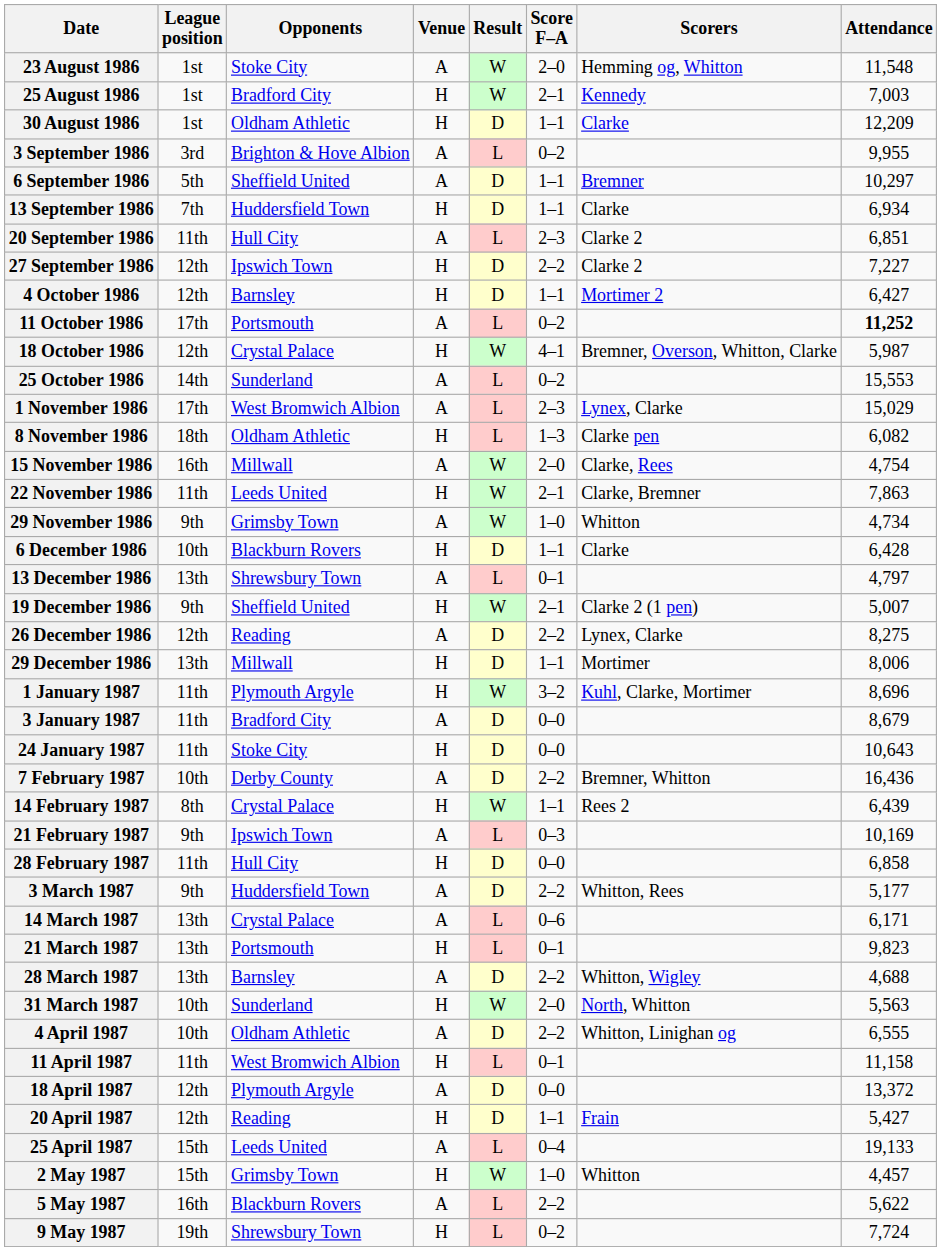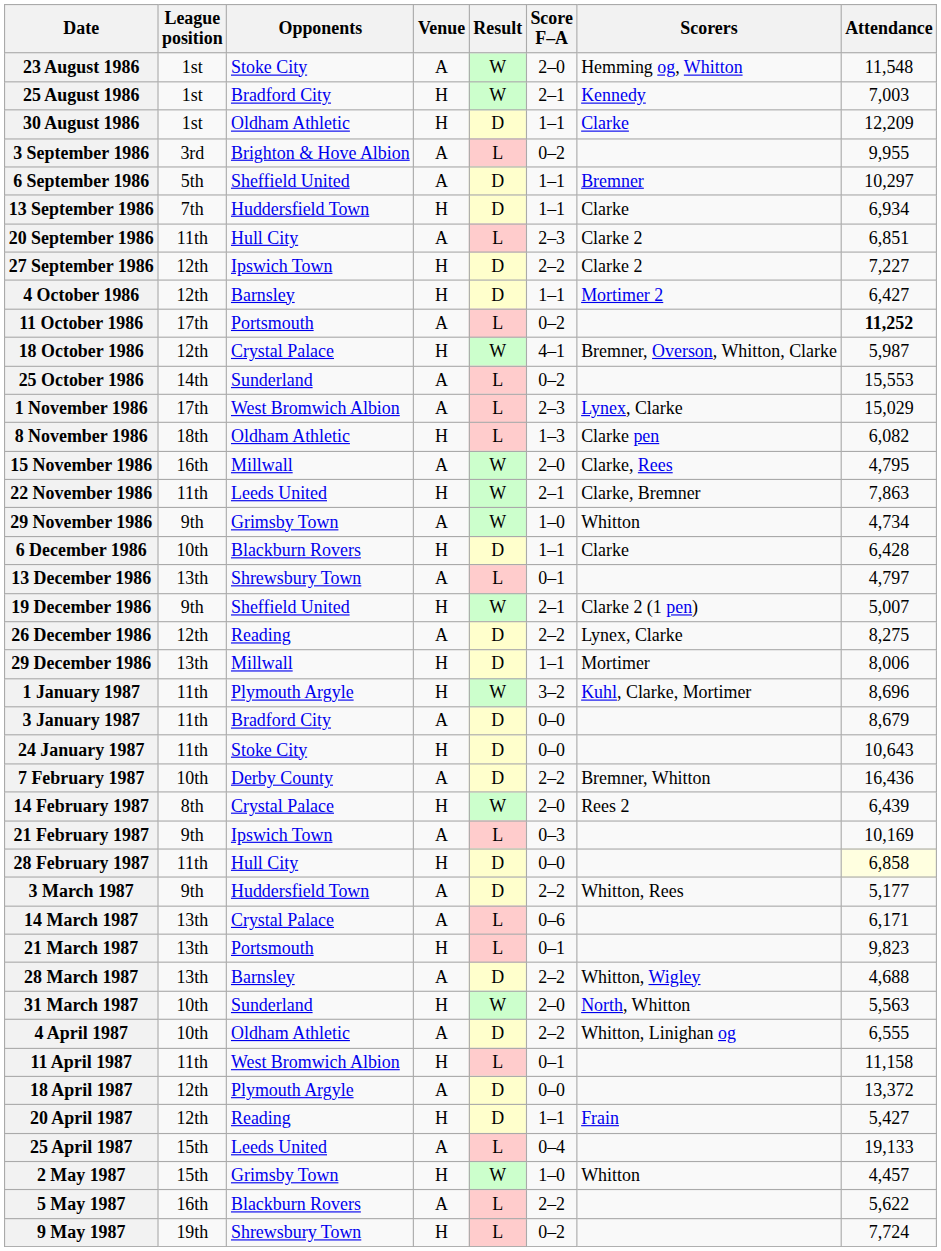 <table class="wikitable plainrowheaders" style="text-align:center">
 <tr>
 <th scope="col">Date</th>
 <th scope="col">League<br>position</th>
 <th scope="col">Opponents</th>
 <th scope="col">Venue</th>
 <th scope="col">Result</th>
 <th scope="col">Score<br>F–A</th>
 <th scope="col">Scorers</th>
 <th scope="col">Attendance</th>
 </tr>
 <tr>
 <th scope="row">23 August 1986</th>
 <td>1st</td>
 <td align="left"><a href='#'>Stoke City</a></td>
 <td>A</td>
 <td style="background:#cfc">W</td>
 <td>2–0</td>
 <td align="left">Hemming <a href='#'>og</a>, <a href='#'>Whitton</a></td>
 <td>11,548</td>
 </tr>
 <tr>
 <th scope="row">25 August 1986</th>
 <td>1st</td>
 <td align="left"><a href='#'>Bradford City</a></td>
 <td>H</td>
 <td style="background:#cfc">W</td>
 <td>2–1</td>
 <td align="left"><a href='#'>Kennedy</a></td>
 <td>7,003</td>
 </tr>
 <tr>
 <th scope="row">30 August 1986</th>
 <td>1st</td>
 <td align="left"><a href='#'>Oldham Athletic</a></td>
 <td>H</td>
 <td style="background:#ffc">D</td>
 <td>1–1</td>
 <td align="left"><a href='#'>Clarke</a></td>
 <td>12,209</td>
 </tr>
 <tr>
 <th scope="row">3 September 1986</th>
 <td>3rd</td>
 <td align="left"><a href='#'>Brighton & Hove Albion</a></td>
 <td>A</td>
 <td style="background:#fcc">L</td>
 <td>0–2</td>
 <td></td>
 <td>9,955</td>
 </tr>
 <tr>
 <th scope="row">6 September 1986</th>
 <td>5th</td>
 <td align="left"><a href='#'>Sheffield United</a></td>
 <td>A</td>
 <td style="background:#ffc">D</td>
 <td>1–1</td>
 <td align="left"><a href='#'>Bremner</a></td>
 <td>10,297</td>
 </tr>
 <tr>
 <th scope="row">13 September 1986</th>
 <td>7th</td>
 <td align="left"><a href='#'>Huddersfield Town</a></td>
 <td>H</td>
 <td style="background:#ffc">D</td>
 <td>1–1</td>
 <td align="left">Clarke</td>
 <td>6,934</td>
 </tr>
 <tr>
 <th scope="row">20 September 1986</th>
 <td>11th</td>
 <td align="left"><a href='#'>Hull City</a></td>
 <td>A</td>
 <td style="background:#fcc">L</td>
 <td>2–3</td>
 <td align="left">Clarke 2</td>
 <td>6,851</td>
 </tr>
 <tr>
 <th scope="row">27 September 1986</th>
 <td>12th</td>
 <td align="left"><a href='#'>Ipswich Town</a></td>
 <td>H</td>
 <td style="background:#ffc">D</td>
 <td>2–2</td>
 <td align="left">Clarke 2</td>
 <td>7,227</td>
 </tr>
 <tr>
 <th scope="row">4 October 1986</th>
 <td>12th</td>
 <td align="left"><a href='#'>Barnsley</a></td>
 <td>H</td>
 <td style="background:#ffc">D</td>
 <td>1–1</td>
 <td align="left"><a href='#'>Mortimer 2</a></td>
 <td>6,427</td>
 </tr>
 <tr>
 <th scope="row">11 October 1986</th>
 <td>17th</td>
 <td align="left"><a href='#'>Portsmouth</a></td>
 <td>A</td>
 <td style="background:#fcc">L</td>
 <td>0–2</td>
 <td></td>
 <td><strong>11,252</strong></td>
 </tr>
 <tr>
 <th scope="row">18 October 1986</th>
 <td>12th</td>
 <td align="left"><a href='#'>Crystal Palace</a></td>
 <td>H</td>
 <td style="background:#cfc">W</td>
 <td>4–1</td>
 <td align="left">Bremner, <a href='#'>Overson</a>, Whitton, Clarke</td>
 <td>5,987</td>
 </tr>
 <tr>
 <th scope="row">25 October 1986</th>
 <td>14th</td>
 <td align="left"><a href='#'>Sunderland</a></td>
 <td>A</td>
 <td style="background:#fcc">L</td>
 <td>0–2</td>
 <td></td>
 <td>15,553</td>
 </tr>
 <tr>
 <th scope="row">1 November 1986</th>
 <td>17th</td>
 <td align="left"><a href='#'>West Bromwich Albion</a></td>
 <td>A</td>
 <td style="background:#fcc">L</td>
 <td>2–3</td>
 <td align="left"><a href='#'>Lynex</a>, Clarke</td>
 <td>15,029</td>
 </tr>
 <tr>
 <th scope="row">8 November 1986</th>
 <td>18th</td>
 <td align="left"><a href='#'>Oldham Athletic</a></td>
 <td>H</td>
 <td style="background:#fcc">L</td>
 <td>1–3</td>
 <td align="left">Clarke <a href='#'>pen</a></td>
 <td>6,082</td>
 </tr>
 <tr>
 <th scope="row">15 November 1986</th>
 <td>16th</td>
 <td align="left"><a href='#'>Millwall</a></td>
 <td>A</td>
 <td style="background:#cfc">W</td>
 <td>2–0</td>
 <td align="left">Clarke, <a href='#'>Rees</a></td>
-<td>4,754</td>
+<td>4,795</td>
 </tr>
 <tr>
 <th scope="row">22 November 1986</th>
 <td>11th</td>
 <td align="left"><a href='#'>Leeds United</a></td>
 <td>H</td>
 <td style="background:#cfc">W</td>
 <td>2–1</td>
 <td align="left">Clarke, Bremner</td>
 <td>7,863</td>
 </tr>
 <tr>
 <th scope="row">29 November 1986</th>
 <td>9th</td>
 <td align="left"><a href='#'>Grimsby Town</a></td>
 <td>A</td>
 <td style="background:#cfc">W</td>
 <td>1–0</td>
 <td align="left">Whitton</td>
 <td>4,734</td>
 </tr>
 <tr>
 <th scope="row">6 December 1986</th>
 <td>10th</td>
 <td align="left"><a href='#'>Blackburn Rovers</a></td>
 <td>H</td>
 <td style="background:#ffc">D</td>
 <td>1–1</td>
 <td align="left">Clarke</td>
 <td>6,428</td>
 </tr>
 <tr>
 <th scope="row">13 December 1986</th>
 <td>13th</td>
 <td align="left"><a href='#'>Shrewsbury Town</a></td>
 <td>A</td>
 <td style="background:#fcc">L</td>
 <td>0–1</td>
 <td></td>
 <td>4,797</td>
 </tr>
 <tr>
 <th scope="row">19 December 1986</th>
 <td>9th</td>
 <td align="left"><a href='#'>Sheffield United</a></td>
 <td>H</td>
 <td style="background:#cfc">W</td>
 <td>2–1</td>
 <td align="left">Clarke 2 (1 <a href='#'>pen</a>)</td>
 <td>5,007</td>
 </tr>
 <tr>
 <th scope="row">26 December 1986</th>
 <td>12th</td>
 <td align="left"><a href='#'>Reading</a></td>
 <td>A</td>
 <td style="background:#ffc">D</td>
 <td>2–2</td>
 <td align="left">Lynex, Clarke</td>
 <td>8,275</td>
 </tr>
 <tr>
 <th scope="row">29 December 1986</th>
 <td>13th</td>
 <td align="left"><a href='#'>Millwall</a></td>
 <td>H</td>
 <td style="background:#ffc">D</td>
 <td>1–1</td>
 <td align="left">Mortimer</td>
 <td>8,006</td>
 </tr>
 <tr>
 <th scope="row">1 January 1987</th>
 <td>11th</td>
 <td align="left"><a href='#'>Plymouth Argyle</a></td>
 <td>H</td>
 <td style="background:#cfc">W</td>
 <td>3–2</td>
 <td align="left"><a href='#'>Kuhl</a>, Clarke, Mortimer</td>
 <td>8,696</td>
 </tr>
 <tr>
 <th scope="row">3 January 1987</th>
 <td>11th</td>
 <td align="left"><a href='#'>Bradford City</a></td>
 <td>A</td>
 <td style="background:#ffc">D</td>
 <td>0–0</td>
 <td></td>
 <td>8,679</td>
 </tr>
 <tr>
 <th scope="row">24 January 1987</th>
 <td>11th</td>
 <td align="left"><a href='#'>Stoke City</a></td>
 <td>H</td>
 <td style="background:#ffc">D</td>
 <td>0–0</td>
 <td></td>
 <td>10,643</td>
 </tr>
 <tr>
 <th scope="row">7 February 1987</th>
 <td>10th</td>
 <td align="left"><a href='#'>Derby County</a></td>
 <td>A</td>
 <td style="background:#ffc">D</td>
 <td>2–2</td>
 <td align="left">Bremner, Whitton</td>
 <td>16,436</td>
 </tr>
 <tr>
 <th scope="row">14 February 1987</th>
 <td>8th</td>
 <td align="left"><a href='#'>Crystal Palace</a></td>
 <td>H</td>
 <td style="background:#cfc">W</td>
-<td>1–1</td>
+<td>2–0</td>
 <td align="left">Rees 2</td>
 <td>6,439</td>
 </tr>
 <tr>
 <th scope="row">21 February 1987</th>
 <td>9th</td>
 <td align="left"><a href='#'>Ipswich Town</a></td>
 <td>A</td>
 <td style="background:#fcc">L</td>
 <td>0–3</td>
 <td></td>
 <td>10,169</td>
 </tr>
 <tr>
 <th scope="row">28 February 1987</th>
 <td>11th</td>
 <td align="left"><a href='#'>Hull City</a></td>
 <td>H</td>
 <td style="background:#ffc">D</td>
 <td>0–0</td>
 <td></td>
-<td>6,858</td>
+<td style="background: lightyellow;">6,858</td>
 </tr>
 <tr>
 <th scope="row">3 March 1987</th>
 <td>9th</td>
 <td align="left"><a href='#'>Huddersfield Town</a></td>
 <td>A</td>
 <td style="background:#ffc">D</td>
 <td>2–2</td>
 <td align="left">Whitton, Rees</td>
 <td>5,177</td>
 </tr>
 <tr>
 <th scope="row">14 March 1987</th>
 <td>13th</td>
 <td align="left"><a href='#'>Crystal Palace</a></td>
 <td>A</td>
 <td style="background:#fcc">L</td>
 <td>0–6</td>
 <td></td>
 <td>6,171</td>
 </tr>
 <tr>
 <th scope="row">21 March 1987</th>
 <td>13th</td>
 <td align="left"><a href='#'>Portsmouth</a></td>
 <td>H</td>
 <td style="background:#fcc">L</td>
 <td>0–1</td>
 <td></td>
 <td>9,823</td>
 </tr>
 <tr>
 <th scope="row">28 March 1987</th>
 <td>13th</td>
 <td align="left"><a href='#'>Barnsley</a></td>
 <td>A</td>
 <td style="background:#ffc">D</td>
 <td>2–2</td>
 <td align="left">Whitton, <a href='#'>Wigley</a></td>
 <td>4,688</td>
 </tr>
 <tr>
 <th scope="row">31 March 1987</th>
 <td>10th</td>
 <td align="left"><a href='#'>Sunderland</a></td>
 <td>H</td>
 <td style="background:#cfc">W</td>
 <td>2–0</td>
 <td align="left"><a href='#'>North</a>, Whitton</td>
 <td>5,563</td>
 </tr>
 <tr>
 <th scope="row">4 April 1987</th>
 <td>10th</td>
 <td align="left"><a href='#'>Oldham Athletic</a></td>
 <td>A</td>
 <td style="background:#ffc">D</td>
 <td>2–2</td>
 <td align="left">Whitton, Linighan <a href='#'>og</a></td>
 <td>6,555</td>
 </tr>
 <tr>
 <th scope="row">11 April 1987</th>
 <td>11th</td>
 <td align="left"><a href='#'>West Bromwich Albion</a></td>
 <td>H</td>
 <td style="background:#fcc">L</td>
 <td>0–1</td>
 <td></td>
 <td>11,158</td>
 </tr>
 <tr>
 <th scope="row">18 April 1987</th>
 <td>12th</td>
 <td align="left"><a href='#'>Plymouth Argyle</a></td>
 <td>A</td>
 <td style="background:#ffc">D</td>
 <td>0–0</td>
 <td></td>
 <td>13,372</td>
 </tr>
 <tr>
 <th scope="row">20 April 1987</th>
 <td>12th</td>
 <td align="left"><a href='#'>Reading</a></td>
 <td>H</td>
 <td style="background:#ffc">D</td>
 <td>1–1</td>
 <td align="left"><a href='#'>Frain</a></td>
 <td>5,427</td>
 </tr>
 <tr>
 <th scope="row">25 April 1987</th>
 <td>15th</td>
 <td align="left"><a href='#'>Leeds United</a></td>
 <td>A</td>
 <td style="background:#fcc">L</td>
 <td>0–4</td>
 <td></td>
 <td>19,133</td>
 </tr>
 <tr>
 <th scope="row">2 May 1987</th>
 <td>15th</td>
 <td align="left"><a href='#'>Grimsby Town</a></td>
 <td>H</td>
 <td style="background:#cfc">W</td>
 <td>1–0</td>
 <td align="left">Whitton</td>
 <td>4,457</td>
 </tr>
 <tr>
 <th scope="row">5 May 1987</th>
 <td>16th</td>
 <td align="left"><a href='#'>Blackburn Rovers</a></td>
 <td>A</td>
 <td style="background:#fcc">L</td>
 <td>2–2</td>
 <td></td>
 <td>5,622</td>
 </tr>
 <tr>
 <th scope="row">9 May 1987</th>
 <td>19th</td>
 <td align="left"><a href='#'>Shrewsbury Town</a></td>
 <td>H</td>
 <td style="background:#fcc">L</td>
 <td>0–2</td>
 <td></td>
 <td>7,724</td>
 </tr>
 </table>
